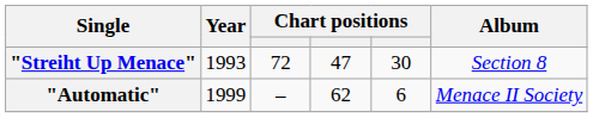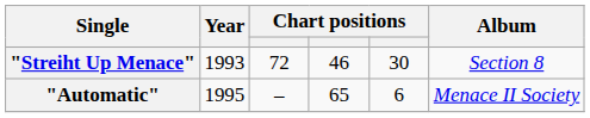 <table class="wikitable plainrowheaders" style="text-align:center;">
 <tr>
 <th rowspan="2">Single</th>
 <th rowspan="2">Year</th>
 <th colspan="3">Chart positions</th>
 <th rowspan="2">Album</th>
 </tr>
 <tr>
 <th width="40"></th>
 <th width="40"></th>
 <th width="40"></th>
 </tr>
 <tr>
 <th scope="row">"<a href='#'>Streiht Up Menace</a>"</th>
 <td>1993</td>
 <td>72</td>
-<td>47</td>
+<td>46</td>
 <td>30</td>
 <td><em><a href='#'>Section 8</a></em></td>
 </tr>
 <tr>
 <th scope="row">"Automatic"</th>
-<td>1999</td>
+<td>1995</td>
 <td>–</td>
-<td>62</td>
+<td>65</td>
 <td>6</td>
 <td><em><a href='#'>Menace II Society</a></em></td>
 </tr>
 <tr>
 </tr>
 </table>
